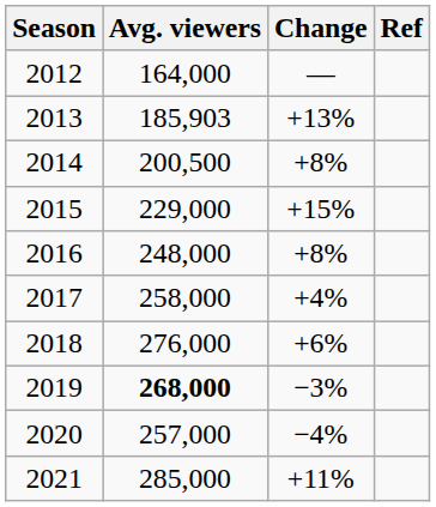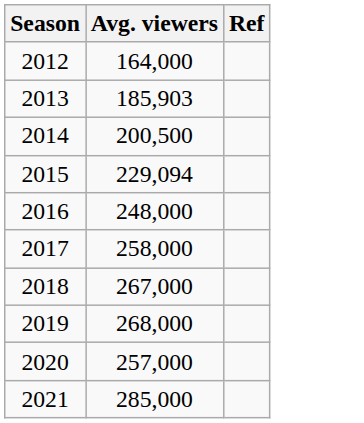 <table class="wikitable sortable" style="text-align: center;">
 <tr>
 <th>Season</th>
 <th>Avg. viewers</th>
-<th>Change</th>
 <th>Ref</th>
 </tr>
 <tr>
 <td>2012</td>
 <td>164,000</td>
-<td>—</td>
 <td></td>
 </tr>
 <tr>
 <td>2013</td>
 <td>185,903</td>
-<td>+13%</td>
 <td></td>
 </tr>
 <tr>
 <td>2014</td>
 <td>200,500</td>
-<td>+8%</td>
 <td></td>
 </tr>
 <tr>
 <td>2015</td>
-<td>229,000</td>
-<td>+15%</td>
+<td>229,094</td>
 <td></td>
 </tr>
 <tr>
 <td>2016</td>
 <td>248,000</td>
-<td>+8%</td>
 <td></td>
 </tr>
 <tr>
 <td>2017</td>
 <td>258,000</td>
-<td>+4%</td>
 <td></td>
 </tr>
 <tr>
 <td>2018</td>
-<td>276,000</td>
-<td>+6%</td>
+<td>267,000</td>
 <td></td>
 </tr>
 <tr>
 <td>2019</td>
-<td><strong>268,000</strong></td>
-<td>−3%</td>
+<td>268,000</td>
 <td></td>
 </tr>
 <tr>
 <td>2020</td>
 <td>257,000</td>
-<td>−4%</td>
 <td></td>
 </tr>
 <tr>
 <td>2021</td>
 <td>285,000</td>
-<td>+11%</td>
 <td></td>
 </tr>
 </table>
